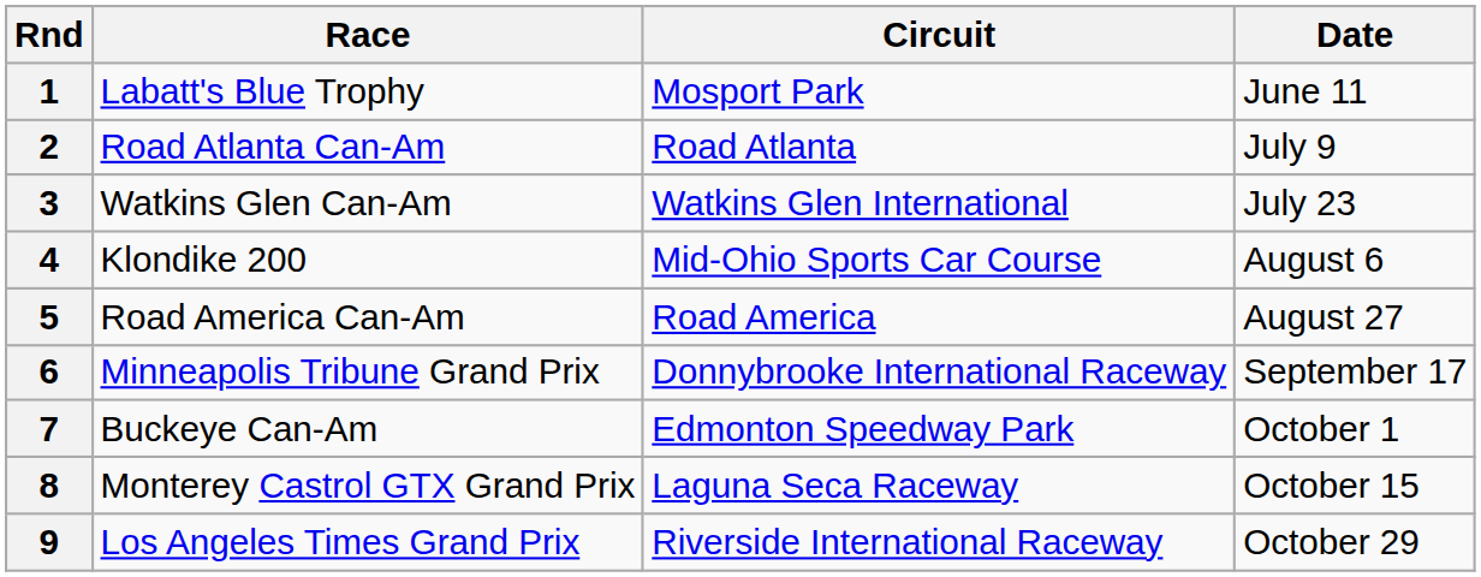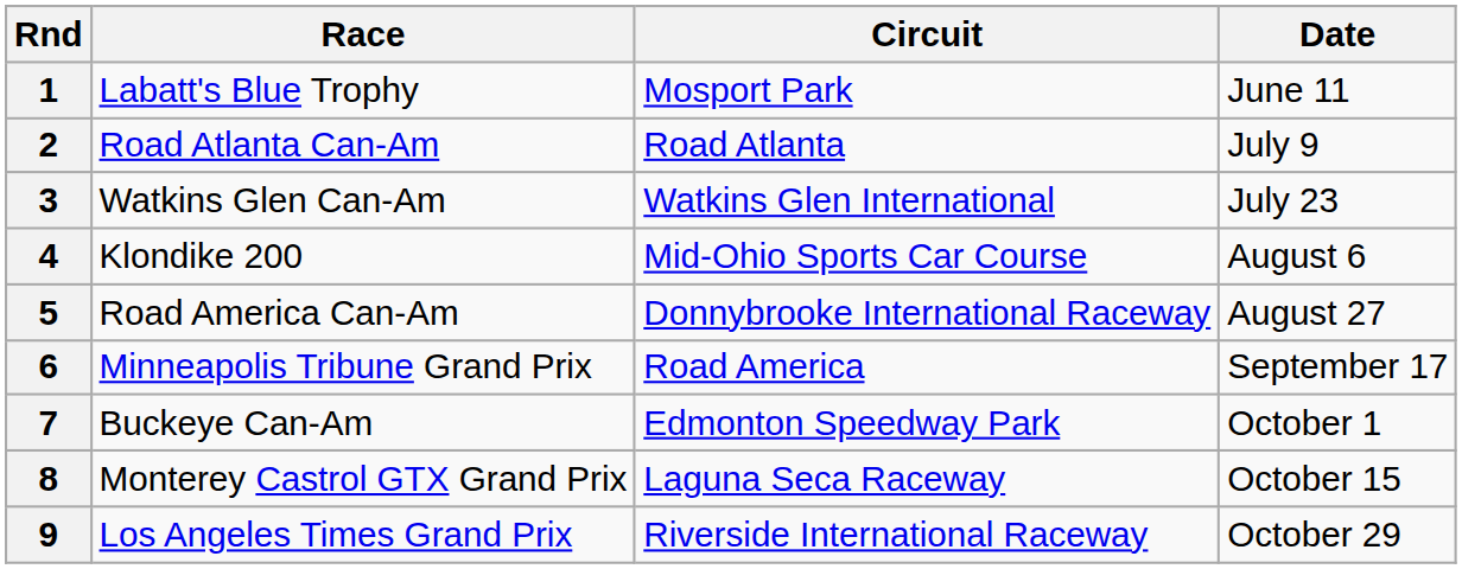 <table class="wikitable" style="font-size: 90%;">
 <tr>
 <th>Rnd</th>
 <th>Race</th>
 <th>Circuit</th>
 <th>Date</th>
 </tr>
 <tr>
 <th>1</th>
 <td><a href='#'>Labatt's Blue</a> Trophy</td>
 <td><a href='#'>Mosport Park</a></td>
 <td>June 11</td>
 </tr>
 <tr>
 <th>2</th>
 <td><a href='#'>Road Atlanta Can-Am</a></td>
 <td><a href='#'>Road Atlanta</a></td>
 <td>July 9</td>
 </tr>
 <tr>
 <th>3</th>
 <td>Watkins Glen Can-Am</td>
 <td><a href='#'>Watkins Glen International</a></td>
 <td>July 23</td>
 </tr>
 <tr>
 <th>4</th>
 <td>Klondike 200</td>
 <td><a href='#'>Mid-Ohio Sports Car Course</a></td>
 <td>August 6</td>
 </tr>
 <tr>
 <th>5</th>
 <td>Road America Can-Am</td>
-<td><a href='#'>Road America</a></td>
+<td><a href='#'>Donnybrooke International Raceway</a></td>
 <td>August 27</td>
 </tr>
 <tr>
 <th>6</th>
 <td><a href='#'>Minneapolis Tribune</a> Grand Prix</td>
-<td><a href='#'>Donnybrooke International Raceway</a></td>
+<td><a href='#'>Road America</a></td>
 <td>September 17</td>
 </tr>
 <tr>
 <th>7</th>
 <td>Buckeye Can-Am</td>
 <td><a href='#'>Edmonton Speedway Park</a></td>
 <td>October 1</td>
 </tr>
 <tr>
 <th>8</th>
 <td>Monterey <a href='#'>Castrol GTX</a> Grand Prix</td>
 <td><a href='#'>Laguna Seca Raceway</a></td>
 <td>October 15</td>
 </tr>
 <tr>
 <th>9</th>
 <td><a href='#'>Los Angeles Times Grand Prix</a></td>
 <td><a href='#'>Riverside International Raceway</a></td>
 <td>October 29</td>
 </tr>
 </table>
